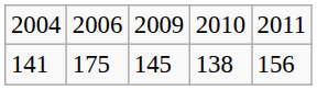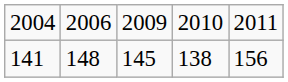 <table class="wikitable">
 <tr>
 <td>2004</td>
 <td>2006</td>
 <td>2009</td>
 <td>2010</td>
 <td>2011</td>
 </tr>
 <tr>
 <td>141</td>
-<td>175</td>
+<td>148</td>
 <td>145</td>
 <td>138</td>
 <td>156</td>
 </tr>
 </table>
